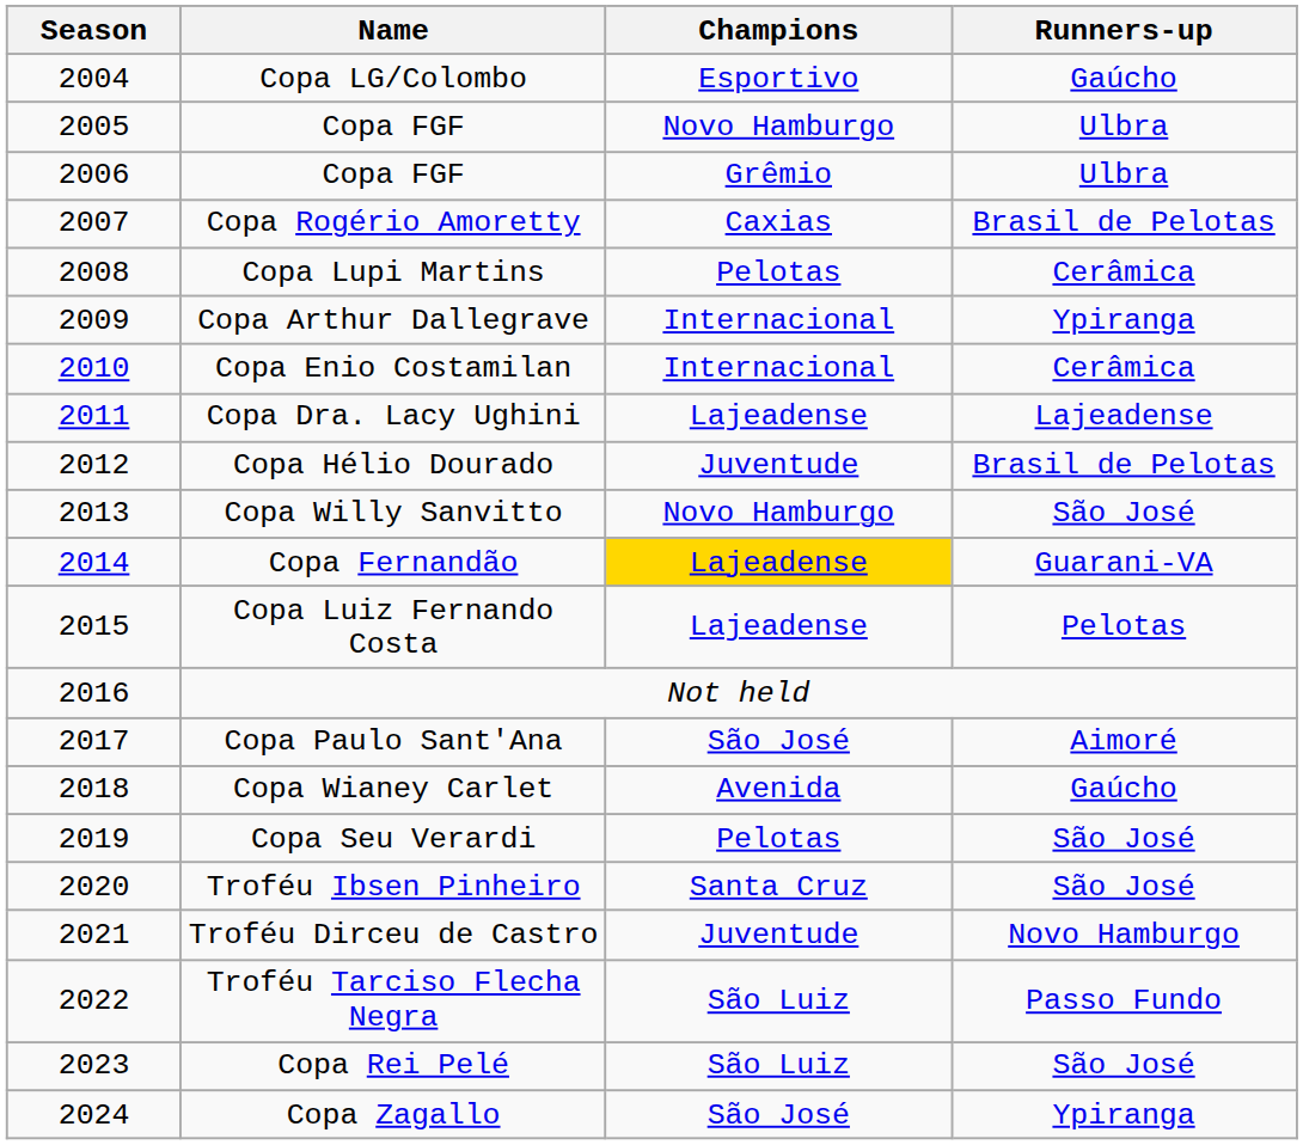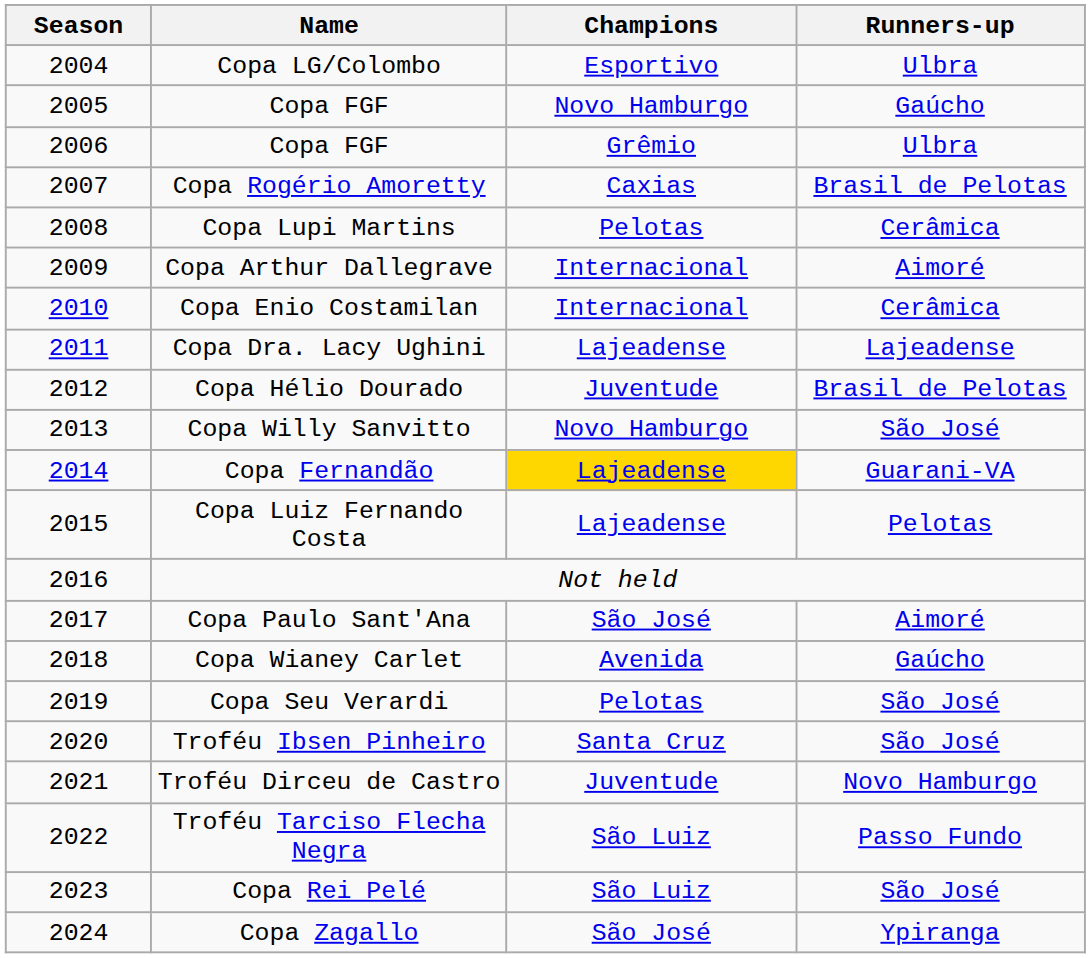 <table class="wikitable" style="text-align:center; margin-left:1em;">
 <tr>
 <th style="width:70px">Season</th>
 <th style="width:180px">Name</th>
 <th style="width:145px">Champions</th>
 <th style="width:145px">Runners-up</th>
 </tr>
 <tr>
 <td style="text-align:center">2004</td>
 <td>Copa LG/Colombo</td>
 <td><a href='#'>Esportivo</a></td>
-<td><a href='#'>Gaúcho</a></td>
+<td><a href='#'>Ulbra</a></td>
 </tr>
 <tr>
 <td style="text-align:center">2005</td>
 <td>Copa FGF</td>
 <td><a href='#'>Novo Hamburgo</a></td>
-<td><a href='#'>Ulbra</a></td>
+<td><a href='#'>Gaúcho</a></td>
 </tr>
 <tr>
 <td style="text-align:center">2006</td>
 <td>Copa FGF</td>
 <td><a href='#'>Grêmio</a></td>
 <td><a href='#'>Ulbra</a></td>
 </tr>
 <tr>
 <td style="text-align:center">2007</td>
 <td>Copa <a href='#'>Rogério Amoretty</a></td>
 <td><a href='#'>Caxias</a></td>
 <td><a href='#'>Brasil de Pelotas</a></td>
 </tr>
 <tr>
 <td style="text-align:center">2008</td>
 <td>Copa Lupi Martins</td>
 <td><a href='#'>Pelotas</a></td>
 <td><a href='#'>Cerâmica</a></td>
 </tr>
 <tr>
 <td style="text-align:center">2009</td>
 <td>Copa Arthur Dallegrave</td>
 <td><a href='#'>Internacional</a></td>
-<td><a href='#'>Ypiranga</a></td>
+<td><a href='#'>Aimoré</a></td>
 </tr>
 <tr>
 <td style="text-align:center"><a href='#'>2010</a></td>
 <td>Copa Enio Costamilan</td>
 <td><a href='#'>Internacional</a></td>
 <td><a href='#'>Cerâmica</a></td>
 </tr>
 <tr>
 <td style="text-align:center"><a href='#'>2011</a></td>
 <td>Copa Dra. Lacy Ughini</td>
 <td><a href='#'>Lajeadense</a></td>
 <td><a href='#'>Lajeadense</a></td>
 </tr>
 <tr>
 <td style="text-align:center">2012</td>
 <td>Copa Hélio Dourado</td>
 <td><a href='#'>Juventude</a></td>
 <td><a href='#'>Brasil de Pelotas</a></td>
 </tr>
 <tr>
 <td style="text-align:center">2013</td>
 <td>Copa Willy Sanvitto</td>
 <td><a href='#'>Novo Hamburgo</a></td>
 <td><a href='#'>São José</a></td>
 </tr>
 <tr>
 <td style="text-align:center"><a href='#'>2014</a></td>
 <td>Copa <a href='#'>Fernandão</a></td>
 <td style="background: gold;"><a href='#'>Lajeadense</a></td>
 <td><a href='#'>Guarani-VA</a></td>
 </tr>
 <tr>
 <td style="text-align:center">2015</td>
 <td>Copa Luiz Fernando Costa</td>
 <td><a href='#'>Lajeadense</a></td>
 <td><a href='#'>Pelotas</a></td>
 </tr>
 <tr>
 <td style="text-align:center">2016</td>
 <td colspan=3 align=center><em>Not held</em></td>
 </tr>
 <tr>
 <td style="text-align:center">2017</td>
 <td>Copa Paulo Sant'Ana</td>
 <td><a href='#'>São José</a></td>
 <td><a href='#'>Aimoré</a></td>
 </tr>
 <tr>
 <td style="text-align:center">2018</td>
 <td>Copa Wianey Carlet</td>
 <td><a href='#'>Avenida</a></td>
 <td><a href='#'>Gaúcho</a></td>
 </tr>
 <tr>
 <td style="text-align:center">2019</td>
 <td>Copa Seu Verardi</td>
 <td><a href='#'>Pelotas</a></td>
 <td><a href='#'>São José</a></td>
 </tr>
 <tr>
 <td style="text-align:center">2020</td>
 <td>Troféu <a href='#'>Ibsen Pinheiro</a></td>
 <td><a href='#'>Santa Cruz</a></td>
 <td><a href='#'>São José</a></td>
 </tr>
 <tr>
 <td style="text-align:center">2021</td>
 <td>Troféu Dirceu de Castro</td>
 <td><a href='#'>Juventude</a></td>
 <td><a href='#'>Novo Hamburgo</a></td>
 </tr>
 <tr>
 <td>2022</td>
 <td>Troféu <a href='#'>Tarciso Flecha Negra</a></td>
 <td><a href='#'>São Luiz</a></td>
 <td><a href='#'>Passo Fundo</a></td>
 </tr>
 <tr>
 <td>2023</td>
 <td>Copa <a href='#'>Rei Pelé</a></td>
 <td><a href='#'>São Luiz</a></td>
 <td><a href='#'>São José</a></td>
 </tr>
 <tr>
 <td>2024</td>
 <td>Copa <a href='#'>Zagallo</a></td>
 <td><a href='#'>São José</a></td>
 <td><a href='#'>Ypiranga</a></td>
 </tr>
 </table>
